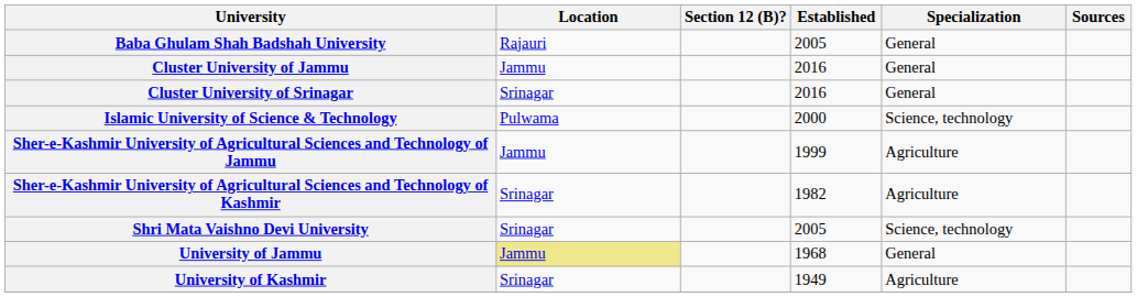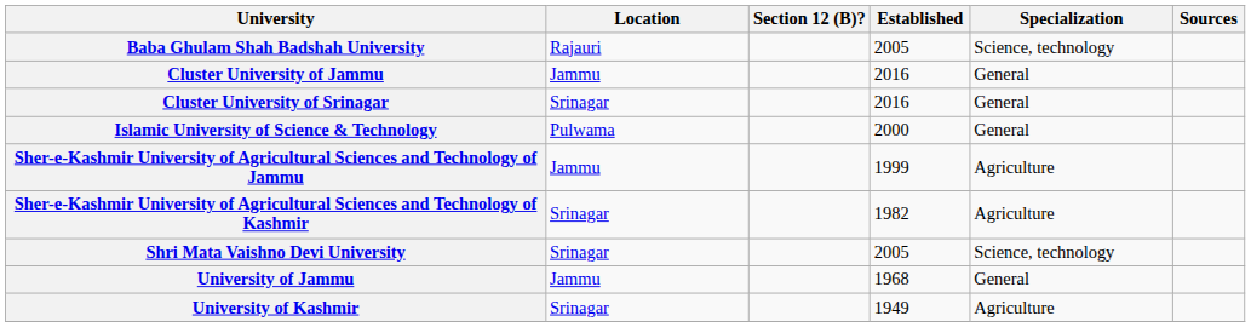 <table class="wikitable sortable collapsible plainrowheaders static-row-numbers" border="1" style="text-align:left; width:90%">
 <tr>
 <th scope="col" style="width: 40%;">University</th>
 <th scope="col" style="width: 15%;">Location</th>
 <th scope="col" style="width: 9%;">Section 12 (B)?</th>
 <th scope="col" style="width: 5%;">Established</th>
 <th scope="col" style="width: 15%;">Specialization</th>
 <th scope="col" style="width: 5%;" class="unsortable">Sources</th>
 </tr>
 <tr>
 <th scope="row"><a href='#'>Baba Ghulam Shah Badshah University</a></th>
 <td><a href='#'>Rajauri</a></td>
 <td></td>
 <td>2005</td>
-<td>General</td>
+<td>Science, technology</td>
 <td></td>
 </tr>
 <tr>
 <th scope="row"><a href='#'>Cluster University of Jammu</a></th>
 <td><a href='#'>Jammu</a></td>
 <td></td>
 <td>2016</td>
 <td>General</td>
 <td></td>
 </tr>
 <tr>
 <th scope="row"><a href='#'>Cluster University of Srinagar</a></th>
 <td><a href='#'>Srinagar</a></td>
 <td></td>
 <td>2016</td>
 <td>General</td>
 <td></td>
 </tr>
 <tr>
 <th scope="row"><a href='#'>Islamic University of Science & Technology</a></th>
 <td><a href='#'>Pulwama</a></td>
 <td></td>
 <td>2000</td>
-<td>Science, technology</td>
+<td>General</td>
 <td></td>
 </tr>
 <tr>
 <th scope="row"><a href='#'>Sher-e-Kashmir University of Agricultural Sciences and Technology of Jammu</a></th>
 <td><a href='#'>Jammu</a></td>
 <td></td>
 <td>1999</td>
 <td>Agriculture</td>
 <td></td>
 </tr>
 <tr>
 <th scope="row"><a href='#'>Sher-e-Kashmir University of Agricultural Sciences and Technology of Kashmir</a></th>
 <td><a href='#'>Srinagar</a></td>
 <td></td>
 <td>1982</td>
 <td>Agriculture</td>
 <td></td>
 </tr>
 <tr>
 <th scope="row"><a href='#'>Shri Mata Vaishno Devi University</a></th>
 <td><a href='#'>Srinagar</a></td>
 <td></td>
 <td>2005</td>
 <td>Science, technology</td>
 <td></td>
 </tr>
 <tr>
 <th scope="row"><a href='#'>University of Jammu</a></th>
-<td style="background: khaki;"><a href='#'>Jammu</a></td>
+<td><a href='#'>Jammu</a></td>
 <td></td>
 <td>1968</td>
 <td>General</td>
 <td></td>
 </tr>
 <tr>
 <th scope="row"><a href='#'>University of Kashmir</a></th>
 <td><a href='#'>Srinagar</a></td>
 <td></td>
 <td>1949</td>
 <td>Agriculture</td>
 <td></td>
 </tr>
 <tr>
 </tr>
 </table>
